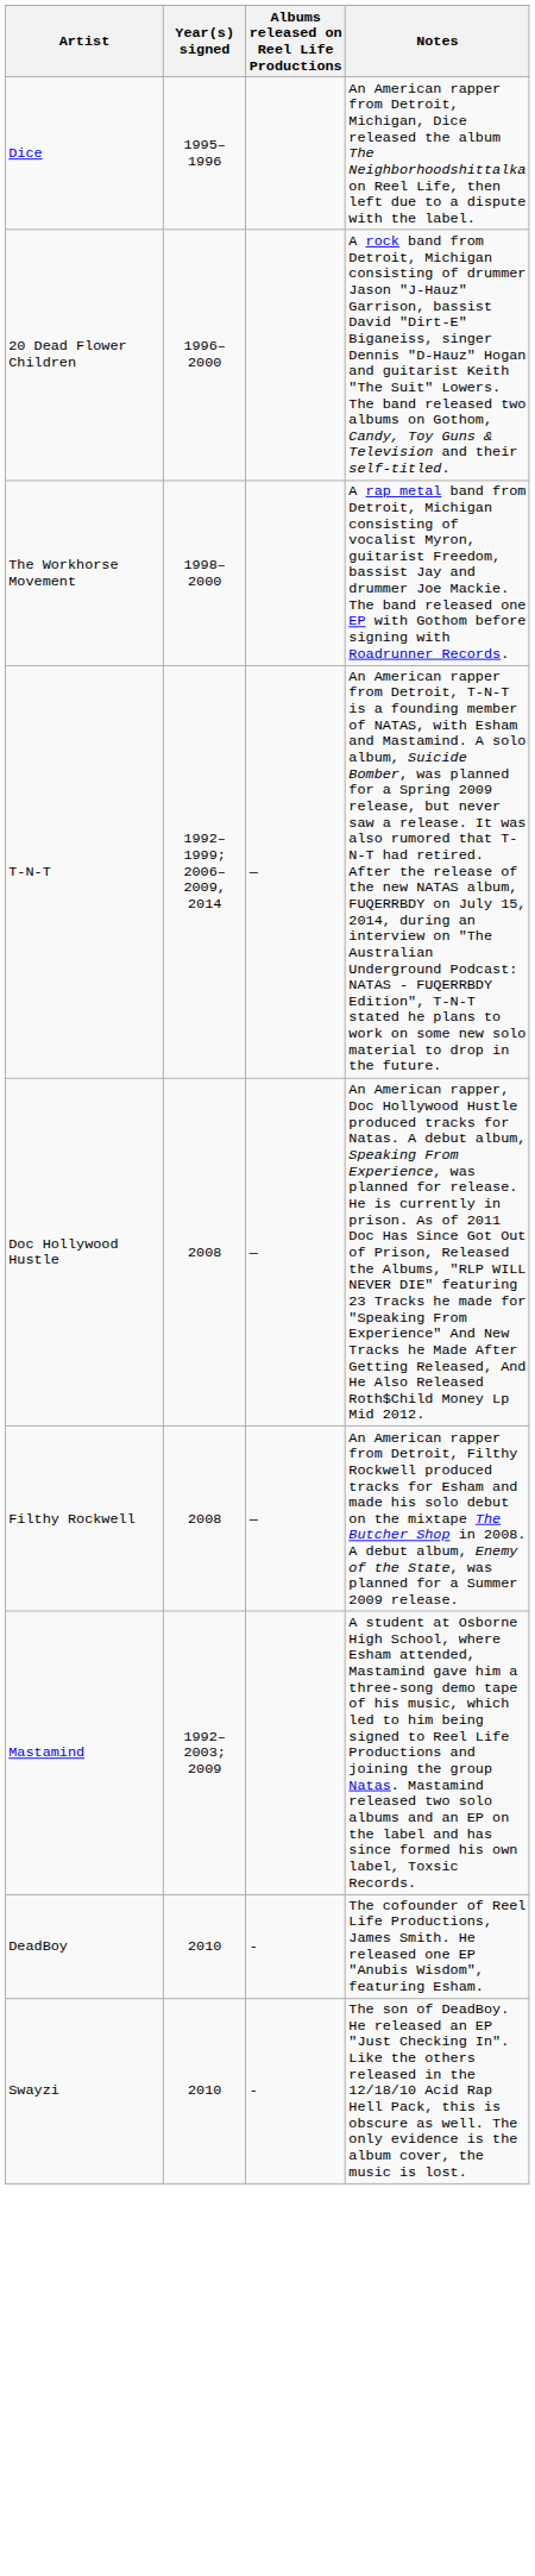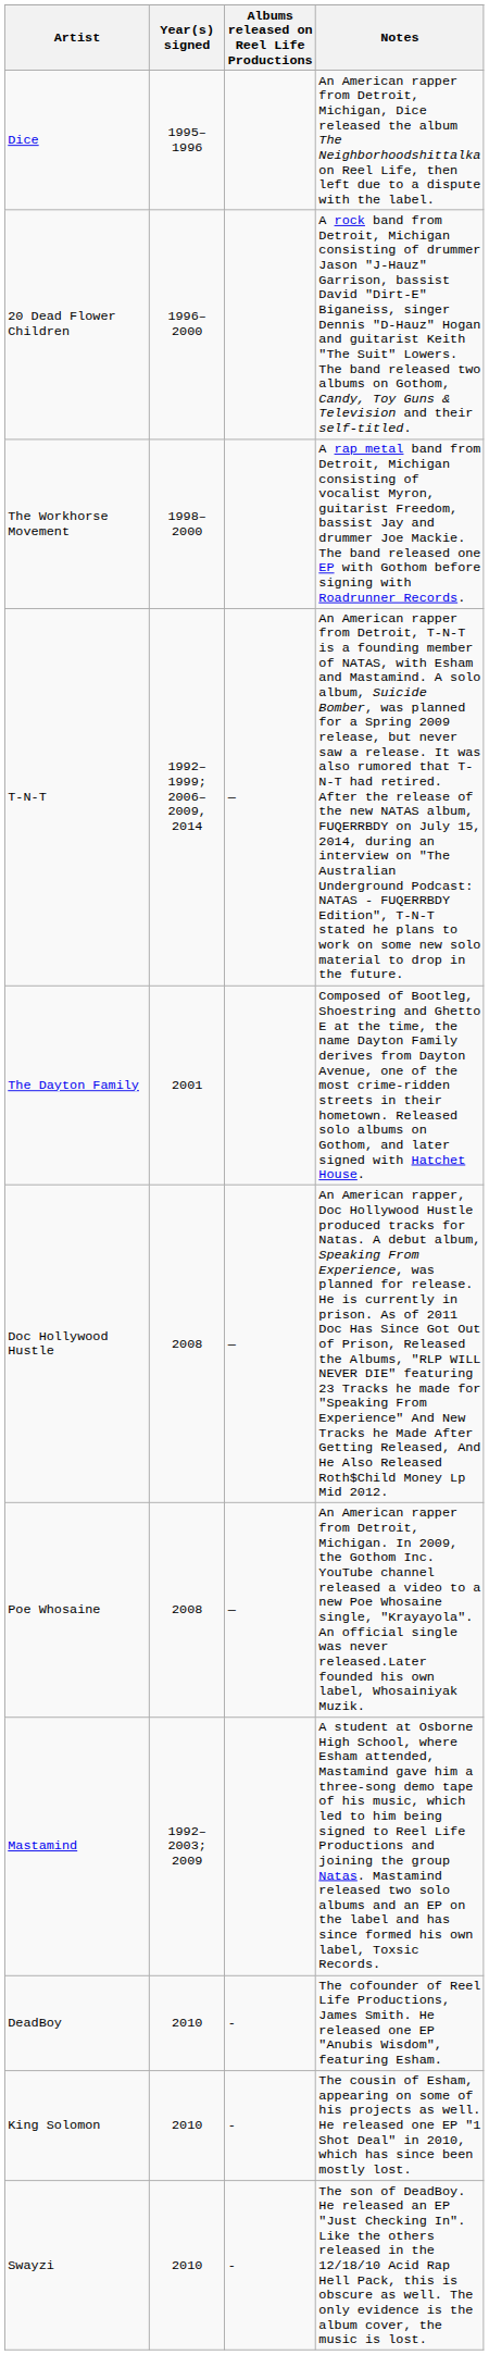 <table class="wikitable" border="1">
 <tr bgcolor="#CCCCCC">
 </tr>
 <tr>
 <th width="140">Artist</th>
 <th width="70">Year(s) signed</th>
 <th width="10">Albums released on Reel Life Productions</th>
 <th width="140">Notes</th>
 </tr>
 <tr>
 <td><a href='#'>Dice</a></td>
 <td align="center">1995–1996</td>
 <td></td>
 <td>An American rapper from Detroit, Michigan, Dice released the album <em>The Neighborhoodshittalka</em> on Reel Life, then left due to a dispute with the label.</td>
 </tr>
 <tr>
 <td>20 Dead Flower Children</td>
 <td align="center">1996–2000</td>
 <td></td>
 <td>A <a href='#'>rock</a> band from Detroit, Michigan consisting of drummer Jason "J-Hauz" Garrison, bassist David "Dirt-E" Biganeiss, singer Dennis "D-Hauz" Hogan and guitarist Keith "The Suit" Lowers. The band released two albums on Gothom, <em>Candy, Toy Guns & Television</em> and their <em>self-titled</em>.</td>
 </tr>
 <tr>
 <td>The Workhorse Movement</td>
 <td align="center">1998–2000</td>
 <td></td>
 <td>A <a href='#'>rap metal</a> band from Detroit, Michigan consisting of vocalist Myron, guitarist Freedom, bassist Jay and drummer Joe Mackie. The band released one <a href='#'>EP</a> with Gothom before signing with <a href='#'>Roadrunner Records</a>.</td>
 </tr>
 <tr>
 <td>T-N-T</td>
 <td align="center">1992–1999; 2006–2009, 2014</td>
 <td>—</td>
 <td>An American rapper from Detroit, T-N-T is a founding member of NATAS, with Esham and Mastamind. A solo album, <em>Suicide Bomber</em>, was planned for a Spring 2009 release, but never saw a release. It was also rumored that T-N-T had retired. After the release of the new NATAS album, FUQERRBDY on July 15, 2014, during an interview on "The Australian Underground Podcast: NATAS - FUQERRBDY Edition", T-N-T stated he plans to work on some new solo material to drop in the future.</td>
 </tr>
 <tr>
+<td><a href='#'>The Dayton Family</a></td>
+<td align="center">2001</td>
+<td></td>
+<td>Composed of Bootleg, Shoestring and Ghetto E at the time, the name Dayton Family derives from Dayton Avenue, one of the most crime-ridden streets in their hometown. Released solo albums on Gothom, and later signed with <a href='#'>Hatchet House</a>.</td>
+</tr>
+<tr>
 <td>Doc Hollywood Hustle</td>
 <td align="center">2008</td>
 <td>—</td>
 <td>An American rapper, Doc Hollywood Hustle produced tracks for Natas. A debut album, <em>Speaking From Experience</em>, was planned for release. He is currently in prison. As of 2011 Doc Has Since Got Out of Prison, Released the Albums, "RLP WILL NEVER DIE" featuring 23 Tracks he made for "Speaking From Experience" And New Tracks he Made After Getting Released, And He Also Released Roth$Child Money Lp Mid 2012.</td>
 </tr>
 <tr>
-<td>Filthy Rockwell</td>
+<td>Poe Whosaine</td>
 <td align="center">2008</td>
 <td>—</td>
-<td>An American rapper from Detroit, Filthy Rockwell produced tracks for Esham and made his solo debut on the mixtape <em><a href='#'>The Butcher Shop</a></em> in 2008. A debut album, <em>Enemy of the State</em>, was planned for a Summer 2009 release.</td>
+<td>An American rapper from Detroit, Michigan. In 2009, the Gothom Inc. YouTube channel released a video to a new Poe Whosaine single, "Krayayola". An official single was never released.Later founded his own label, Whosainiyak Muzik.</td>
 </tr>
 <tr>
 <td><a href='#'>Mastamind</a></td>
 <td align="center">1992–2003; 2009</td>
 <td></td>
 <td>A student at Osborne High School, where Esham attended, Mastamind gave him a three-song demo tape of his music, which led to him being signed to Reel Life Productions and joining the group <a href='#'>Natas</a>. Mastamind released two solo albums and an EP on the label and has since formed his own label, Toxsic Records.</td>
 </tr>
 <tr>
 <td>DeadBoy</td>
 <td align="center">2010</td>
 <td>-</td>
 <td>The cofounder of Reel Life Productions, James Smith. He released one EP "Anubis Wisdom", featuring Esham.</td>
 </tr>
 <tr>
+<td>King Solomon</td>
+<td align="center">2010</td>
+<td>-</td>
+<td>The cousin of Esham, appearing on some of his projects as well. He released one EP "1 Shot Deal" in 2010, which has since been mostly lost.</td>
+</tr>
+<tr>
 <td>Swayzi</td>
 <td align="center">2010</td>
 <td>-</td>
 <td>The son of DeadBoy. He released an EP "Just Checking In". Like the others released in the 12/18/10 Acid Rap Hell Pack, this is obscure as well. The only evidence is the album cover, the music is lost.</td>
 </tr>
 </table>
